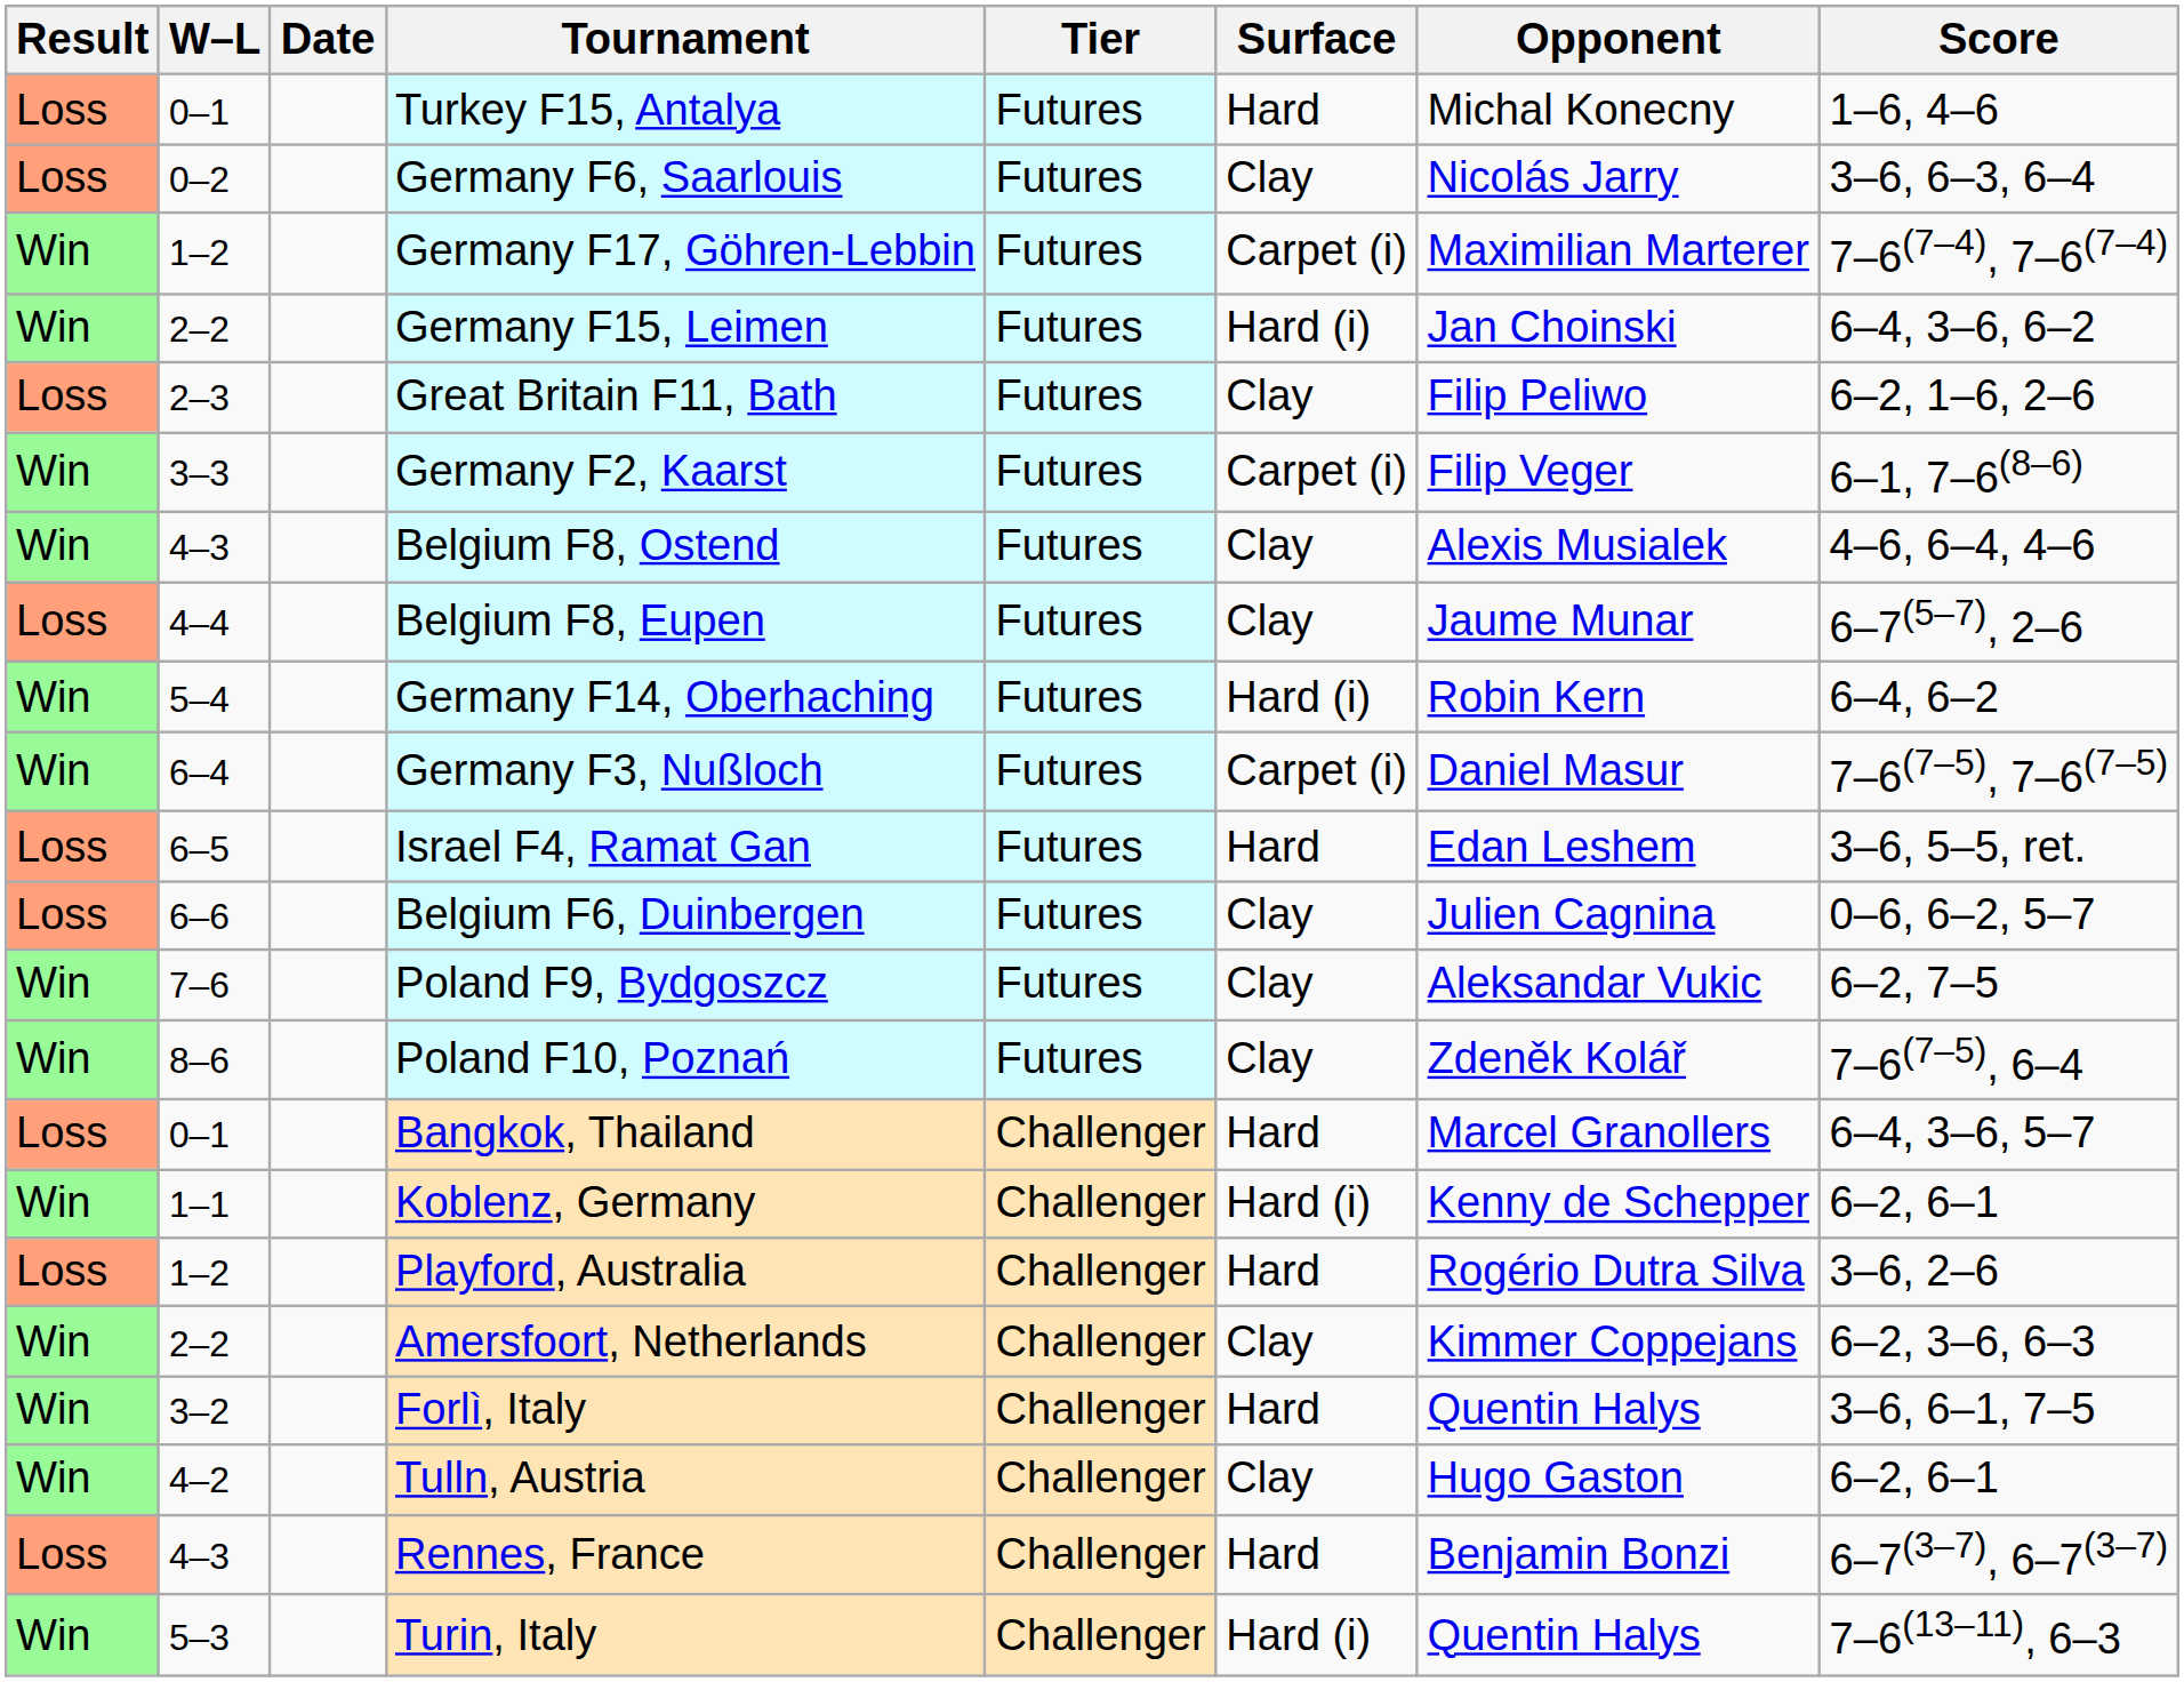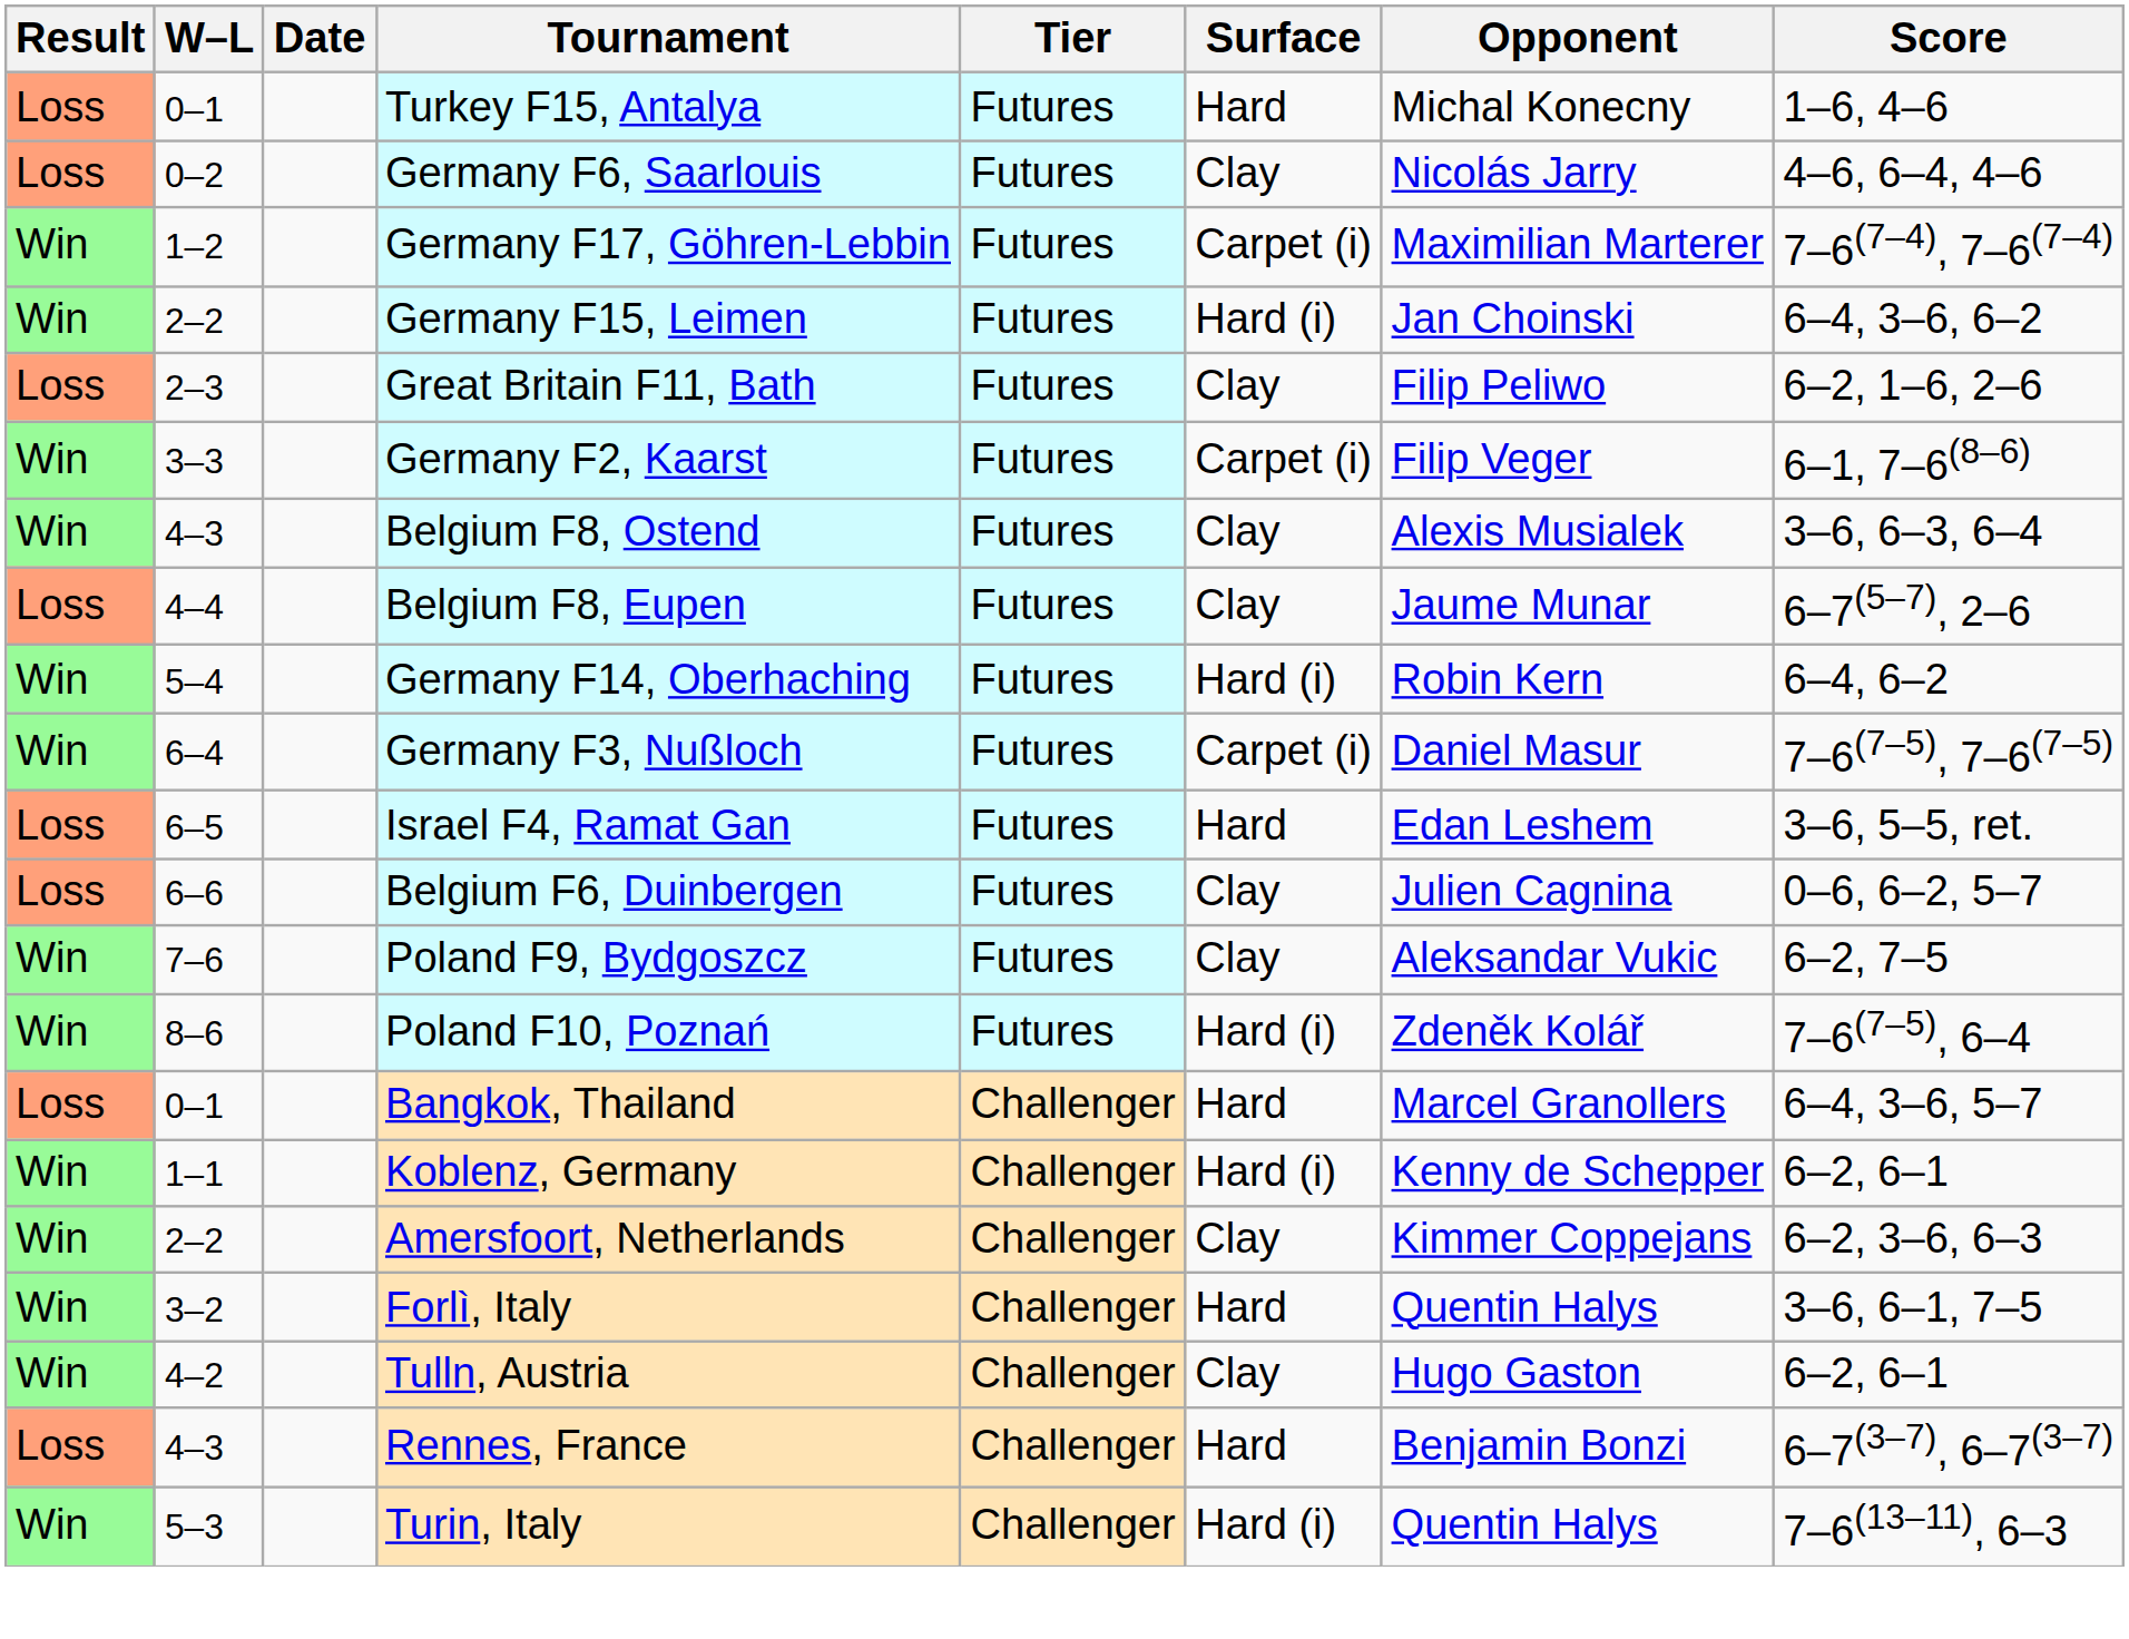 <table class="sortable wikitable">
 <tr>
 <th>Result</th>
 <th class="unsortable">W–L</th>
 <th>Date</th>
 <th>Tournament</th>
 <th>Tier</th>
 <th>Surface</th>
 <th>Opponent</th>
 <th class="unsortable">Score</th>
 </tr>
 <tr>
 <td bgcolor=ffa07a>Loss</td>
 <td><small>0–1</small></td>
 <td></td>
 <td bgcolor=cffcff>Turkey F15, <a href='#'>Antalya</a></td>
 <td bgcolor=cffcff>Futures</td>
 <td>Hard</td>
 <td> Michal Konecny</td>
 <td>1–6, 4–6</td>
 </tr>
 <tr>
 <td bgcolor=ffa07a>Loss</td>
 <td><small>0–2</small></td>
 <td></td>
 <td bgcolor=cffcff>Germany F6, <a href='#'>Saarlouis</a></td>
 <td bgcolor=cffcff>Futures</td>
 <td>Clay</td>
 <td> <a href='#'>Nicolás Jarry</a></td>
-<td>3–6, 6–3, 6–4</td>
+<td>4–6, 6–4, 4–6</td>
 </tr>
 <tr>
 <td bgcolor=98fb98>Win</td>
 <td><small>1–2</small></td>
 <td></td>
 <td nowrap bgcolor=cffcff>Germany F17, <a href='#'>Göhren-Lebbin</a></td>
 <td bgcolor=cffcff>Futures</td>
 <td>Carpet (i)</td>
 <td> <a href='#'>Maximilian Marterer</a></td>
 <td>7–6<sup>(7–4)</sup>, 7–6<sup>(7–4)</sup></td>
 </tr>
 <tr>
 <td bgcolor=98fb98>Win</td>
 <td><small>2–2</small></td>
 <td></td>
 <td bgcolor=cffcff>Germany F15, <a href='#'>Leimen</a></td>
 <td bgcolor=cffcff>Futures</td>
 <td>Hard (i)</td>
 <td> <a href='#'>Jan Choinski</a></td>
 <td>6–4, 3–6, 6–2</td>
 </tr>
 <tr>
 <td bgcolor=ffa07a>Loss</td>
 <td><small>2–3</small></td>
 <td></td>
 <td bgcolor=cffcff>Great Britain F11, <a href='#'>Bath</a></td>
 <td bgcolor=cffcff>Futures</td>
 <td>Clay</td>
 <td> <a href='#'>Filip Peliwo</a></td>
 <td>6–2, 1–6, 2–6</td>
 </tr>
 <tr>
 <td bgcolor=98fb98>Win</td>
 <td><small>3–3</small></td>
 <td></td>
 <td bgcolor=cffcff>Germany F2, <a href='#'>Kaarst</a></td>
 <td bgcolor=cffcff>Futures</td>
 <td>Carpet (i)</td>
 <td> <a href='#'>Filip Veger</a></td>
 <td>6–1, 7–6<sup>(8–6)</sup></td>
 </tr>
 <tr>
 <td bgcolor=98fb98>Win</td>
 <td><small>4–3</small></td>
 <td></td>
 <td bgcolor=cffcff>Belgium F8, <a href='#'>Ostend</a></td>
 <td bgcolor=cffcff>Futures</td>
 <td>Clay</td>
 <td> <a href='#'>Alexis Musialek</a></td>
-<td>4–6, 6–4, 4–6</td>
+<td>3–6, 6–3, 6–4</td>
 </tr>
 <tr>
 <td bgcolor=ffa07a>Loss</td>
 <td><small>4–4</small></td>
 <td></td>
 <td bgcolor=cffcff>Belgium F8, <a href='#'>Eupen</a></td>
 <td bgcolor=cffcff>Futures</td>
 <td>Clay</td>
 <td> <a href='#'>Jaume Munar</a></td>
 <td>6–7<sup>(5–7)</sup>, 2–6</td>
 </tr>
 <tr>
 <td bgcolor=98fb98>Win</td>
 <td><small>5–4</small></td>
 <td></td>
 <td bgcolor=cffcff>Germany F14, <a href='#'>Oberhaching</a></td>
 <td bgcolor=cffcff>Futures</td>
 <td>Hard (i)</td>
 <td> <a href='#'>Robin Kern</a></td>
 <td>6–4, 6–2</td>
 </tr>
 <tr>
 <td bgcolor=98fb98>Win</td>
 <td><small>6–4</small></td>
 <td></td>
 <td bgcolor=cffcff>Germany F3, <a href='#'>Nußloch</a></td>
 <td bgcolor=cffcff>Futures</td>
 <td>Carpet (i)</td>
 <td> <a href='#'>Daniel Masur</a></td>
 <td nowrap>7–6<sup>(7–5)</sup>, 7–6<sup>(7–5)</sup></td>
 </tr>
 <tr>
 <td bgcolor=ffa07a>Loss</td>
 <td><small>6–5</small></td>
 <td></td>
 <td bgcolor=cffcff>Israel F4, <a href='#'>Ramat Gan</a></td>
 <td bgcolor=cffcff>Futures</td>
 <td>Hard</td>
 <td> <a href='#'>Edan Leshem</a></td>
 <td>3–6, 5–5, ret.</td>
 </tr>
 <tr>
 <td bgcolor=ffa07a>Loss</td>
 <td><small>6–6</small></td>
 <td></td>
 <td bgcolor=cffcff>Belgium F6, <a href='#'>Duinbergen</a></td>
 <td bgcolor=cffcff>Futures</td>
 <td>Clay</td>
 <td> <a href='#'>Julien Cagnina</a></td>
 <td>0–6, 6–2, 5–7</td>
 </tr>
 <tr>
 <td bgcolor=98fb98>Win</td>
 <td><small>7–6</small></td>
 <td></td>
 <td bgcolor=cffcff>Poland F9, <a href='#'>Bydgoszcz</a></td>
 <td bgcolor=cffcff>Futures</td>
 <td>Clay</td>
 <td> <a href='#'>Aleksandar Vukic</a></td>
 <td>6–2, 7–5</td>
 </tr>
 <tr>
 <td bgcolor=98fb98>Win</td>
 <td><small>8–6</small></td>
 <td></td>
 <td bgcolor=cffcff>Poland F10, <a href='#'>Poznań</a></td>
 <td bgcolor=cffcff>Futures</td>
-<td>Clay</td>
+<td>Hard (i)</td>
 <td> <a href='#'>Zdeněk Kolář</a></td>
 <td>7–6<sup>(7–5)</sup>, 6–4</td>
 </tr>
 <tr>
 <td bgcolor=ffa07a>Loss</td>
 <td><small>0–1</small></td>
 <td><a href='#'></a></td>
 <td bgcolor=moccasin><a href='#'>Bangkok</a>, Thailand</td>
 <td bgcolor=moccasin>Challenger</td>
 <td>Hard</td>
 <td> <a href='#'>Marcel Granollers</a></td>
 <td>6–4, 3–6, 5–7</td>
 </tr>
 <tr>
 <td bgcolor=98fb98>Win</td>
 <td><small>1–1</small></td>
 <td><a href='#'></a></td>
 <td bgcolor=moccasin><a href='#'>Koblenz</a>, Germany</td>
 <td bgcolor=moccasin>Challenger</td>
 <td>Hard (i)</td>
 <td nowrap> <a href='#'>Kenny de Schepper</a></td>
 <td>6–2, 6–1</td>
-</tr>
-<tr>
-<td bgcolor=ffa07a>Loss</td>
-<td><small>1–2</small></td>
-<td><a href='#'></a></td>
-<td bgcolor=moccasin><a href='#'>Playford</a>, Australia</td>
-<td bgcolor=moccasin>Challenger</td>
-<td>Hard</td>
-<td> <a href='#'>Rogério Dutra Silva</a></td>
-<td>3–6, 2–6</td>
 </tr>
 <tr>
 <td bgcolor=98fb98>Win</td>
 <td><small>2–2</small></td>
 <td><a href='#'></a></td>
 <td bgcolor=moccasin><a href='#'>Amersfoort</a>, Netherlands</td>
 <td bgcolor=moccasin>Challenger</td>
 <td>Clay</td>
 <td> <a href='#'>Kimmer Coppejans</a></td>
 <td>6–2, 3–6, 6–3</td>
 </tr>
 <tr>
 <td bgcolor=98fb98>Win</td>
 <td><small>3–2</small></td>
 <td><a href='#'></a></td>
 <td bgcolor=moccasin><a href='#'>Forlì</a>, Italy</td>
 <td bgcolor=moccasin>Challenger</td>
 <td>Hard</td>
 <td> <a href='#'>Quentin Halys</a></td>
 <td>3–6, 6–1, 7–5</td>
 </tr>
 <tr>
 <td bgcolor=98fb98>Win</td>
 <td><small>4–2</small></td>
 <td><a href='#'></a></td>
 <td bgcolor=FFE4B5><a href='#'>Tulln</a>, Austria</td>
 <td bgcolor=moccasin>Challenger</td>
 <td>Clay</td>
 <td> <a href='#'>Hugo Gaston</a></td>
 <td>6–2, 6–1</td>
 </tr>
 <tr>
 <td bgcolor=ffa07a>Loss</td>
 <td><small>4–3</small></td>
 <td><a href='#'></a></td>
 <td bgcolor=FFE4B5><a href='#'>Rennes</a>, France</td>
 <td bgcolor=moccasin>Challenger</td>
 <td>Hard</td>
 <td> <a href='#'>Benjamin Bonzi</a></td>
 <td>6–7<sup>(3–7)</sup>, 6–7<sup>(3–7)</sup></td>
 </tr>
 <tr>
 <td bgcolor=98fb98>Win</td>
 <td><small>5–3</small></td>
 <td><a href='#'></a></td>
 <td bgcolor=FFE4B5><a href='#'>Turin</a>, Italy</td>
 <td bgcolor=moccasin>Challenger</td>
 <td>Hard (i)</td>
 <td> <a href='#'>Quentin Halys</a></td>
 <td>7–6<sup>(13–11)</sup>, 6–3</td>
 </tr>
 </table>
